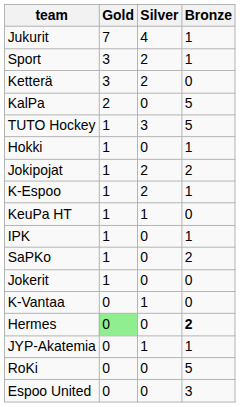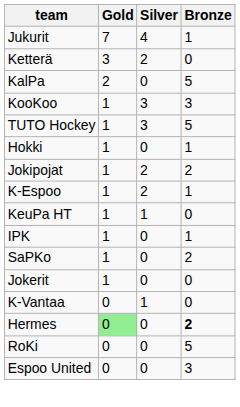 <table class="wikitable">
 <tr>
 <th>team</th>
 <th>Gold</th>
 <th>Silver</th>
 <th>Bronze</th>
 </tr>
 <tr>
 <td>Jukurit</td>
 <td>7</td>
 <td>4</td>
 <td>1</td>
 </tr>
 <tr>
-<td>Sport</td>
-<td>3</td>
-<td>2</td>
-<td>1</td>
-</tr>
-<tr>
 <td>Ketterä</td>
 <td>3</td>
 <td>2</td>
 <td>0</td>
 </tr>
 <tr>
 <td>KalPa</td>
 <td>2</td>
 <td>0</td>
 <td>5</td>
+</tr>
+<tr>
+<td>KooKoo</td>
+<td>1</td>
+<td>3</td>
+<td>3</td>
 </tr>
 <tr>
 <td>TUTO Hockey</td>
 <td>1</td>
 <td>3</td>
 <td>5</td>
 </tr>
 <tr>
 <td>Hokki</td>
 <td>1</td>
 <td>0</td>
 <td>1</td>
 </tr>
 <tr>
 <td>Jokipojat</td>
 <td>1</td>
 <td>2</td>
 <td>2</td>
 </tr>
 <tr>
 <td>K-Espoo</td>
 <td>1</td>
 <td>2</td>
 <td>1</td>
 </tr>
 <tr>
 <td>KeuPa HT</td>
 <td>1</td>
 <td>1</td>
 <td>0</td>
 </tr>
 <tr>
 <td>IPK</td>
 <td>1</td>
 <td>0</td>
 <td>1</td>
 </tr>
 <tr>
 <td>SaPKo</td>
 <td>1</td>
 <td>0</td>
 <td>2</td>
 </tr>
 <tr>
 <td>Jokerit</td>
 <td>1</td>
 <td>0</td>
 <td>0</td>
 </tr>
 <tr>
 <td>K-Vantaa</td>
 <td>0</td>
 <td>1</td>
 <td>0</td>
 </tr>
 <tr>
 <td>Hermes</td>
 <td style="background: lightgreen;">0</td>
 <td>0</td>
 <td><strong>2</strong></td>
 </tr>
 <tr>
-<td>JYP-Akatemia</td>
-<td>0</td>
-<td>1</td>
-<td>1</td>
-</tr>
-<tr>
 <td>RoKi</td>
 <td>0</td>
 <td>0</td>
 <td>5</td>
 </tr>
 <tr>
 <td>Espoo United</td>
 <td>0</td>
 <td>0</td>
 <td>3</td>
 </tr>
 </table>
